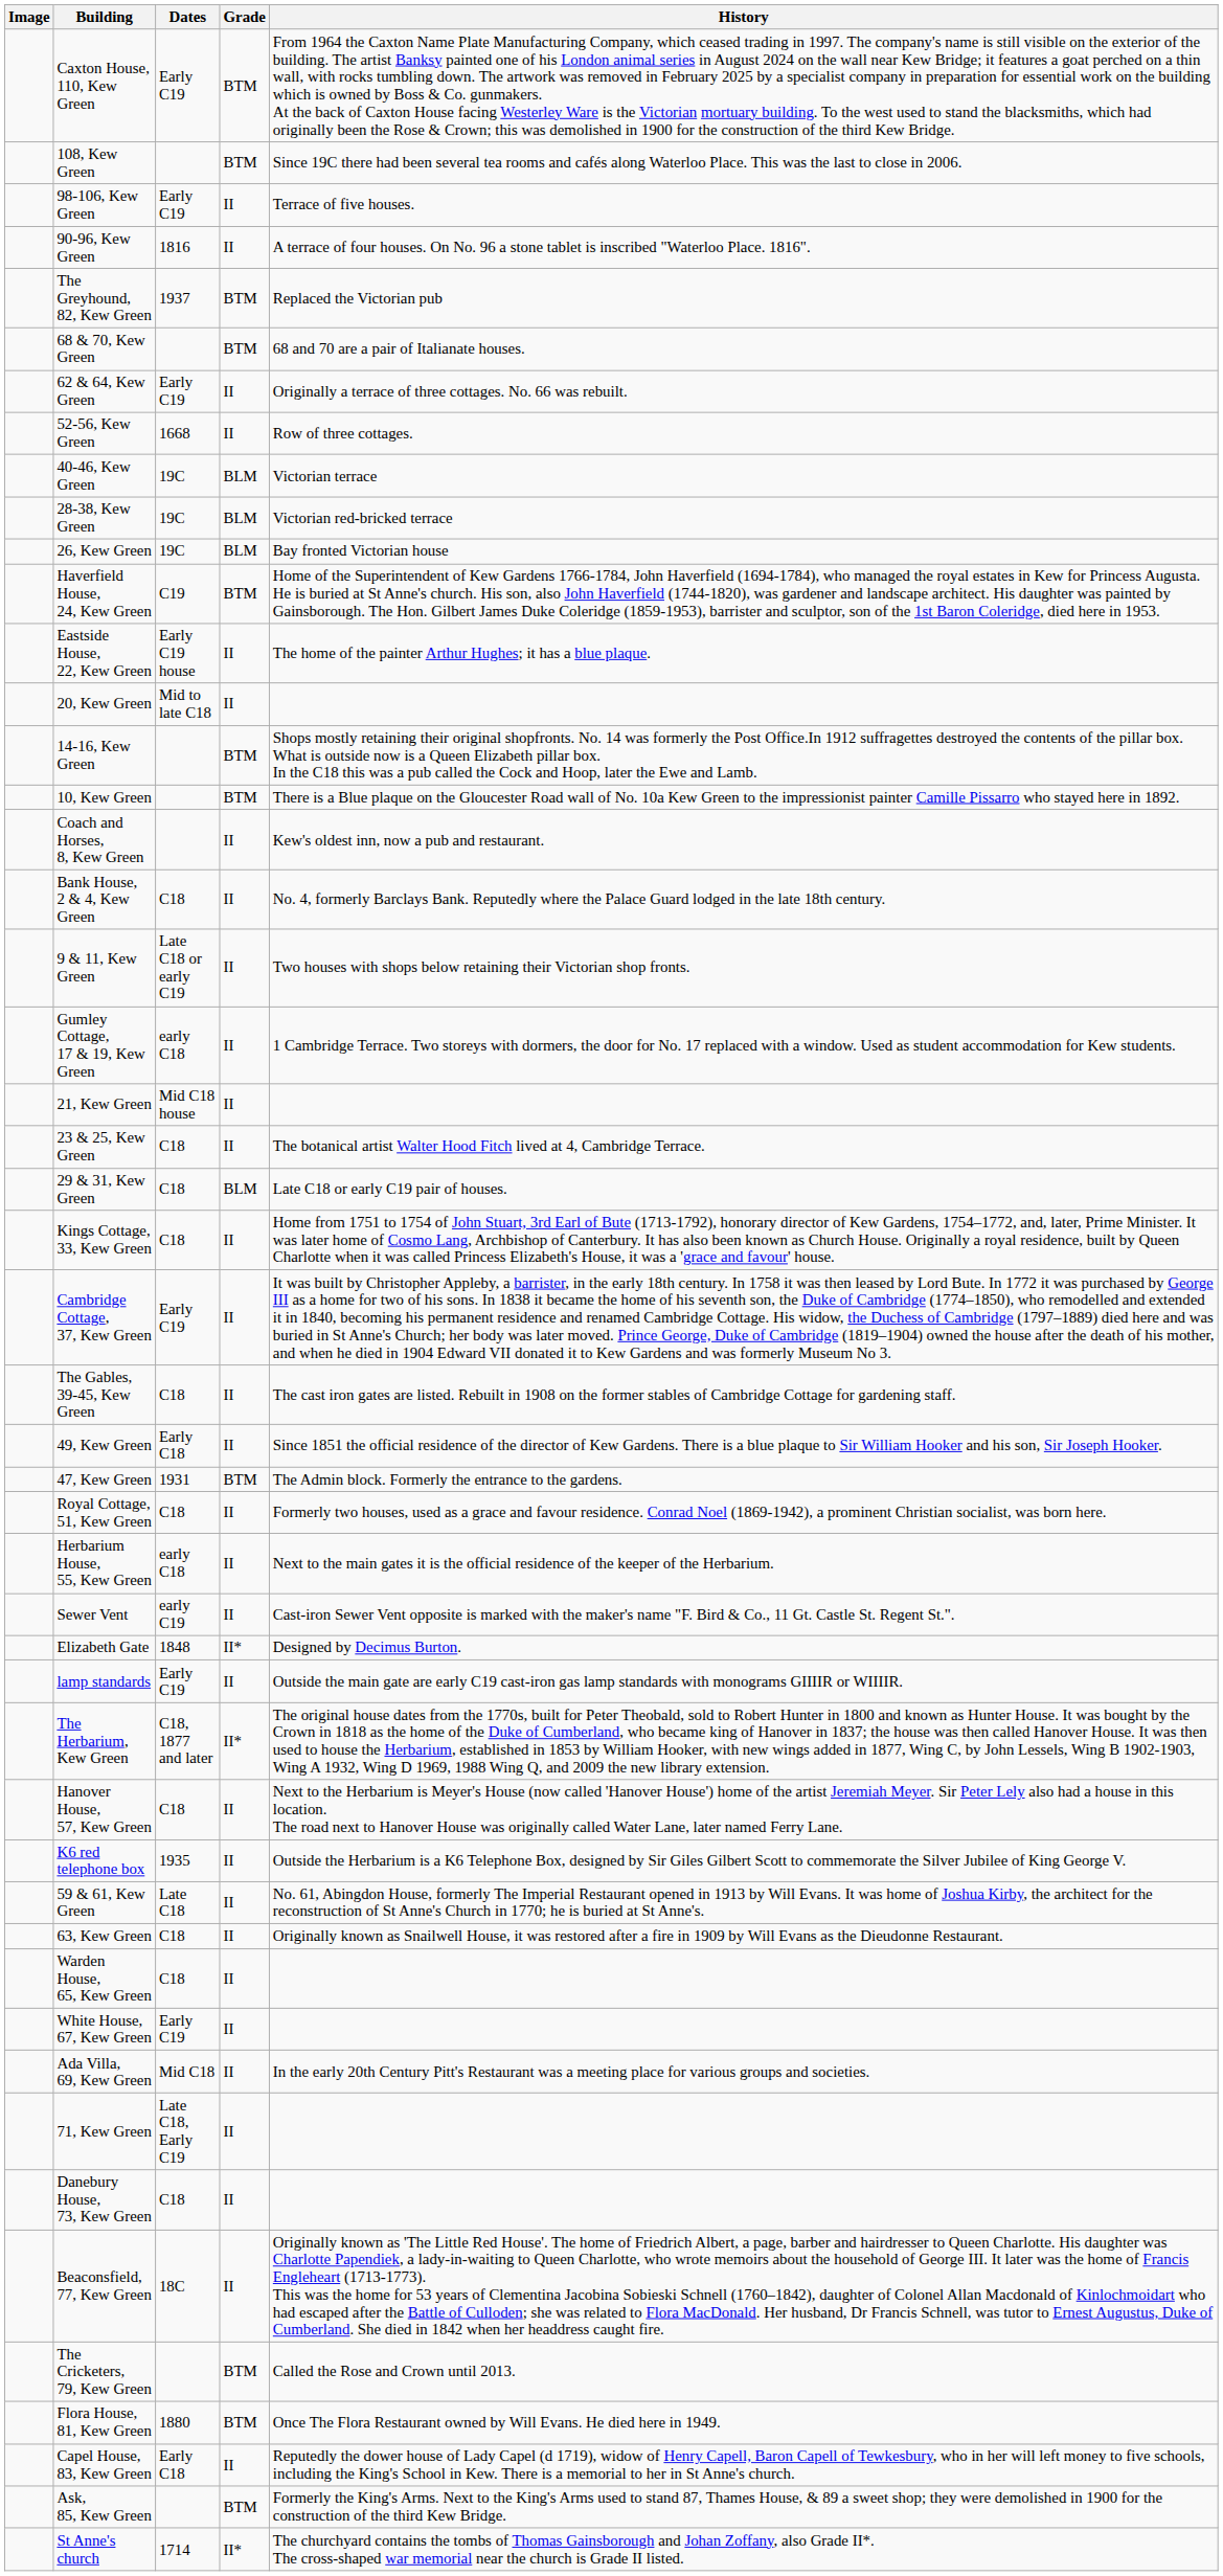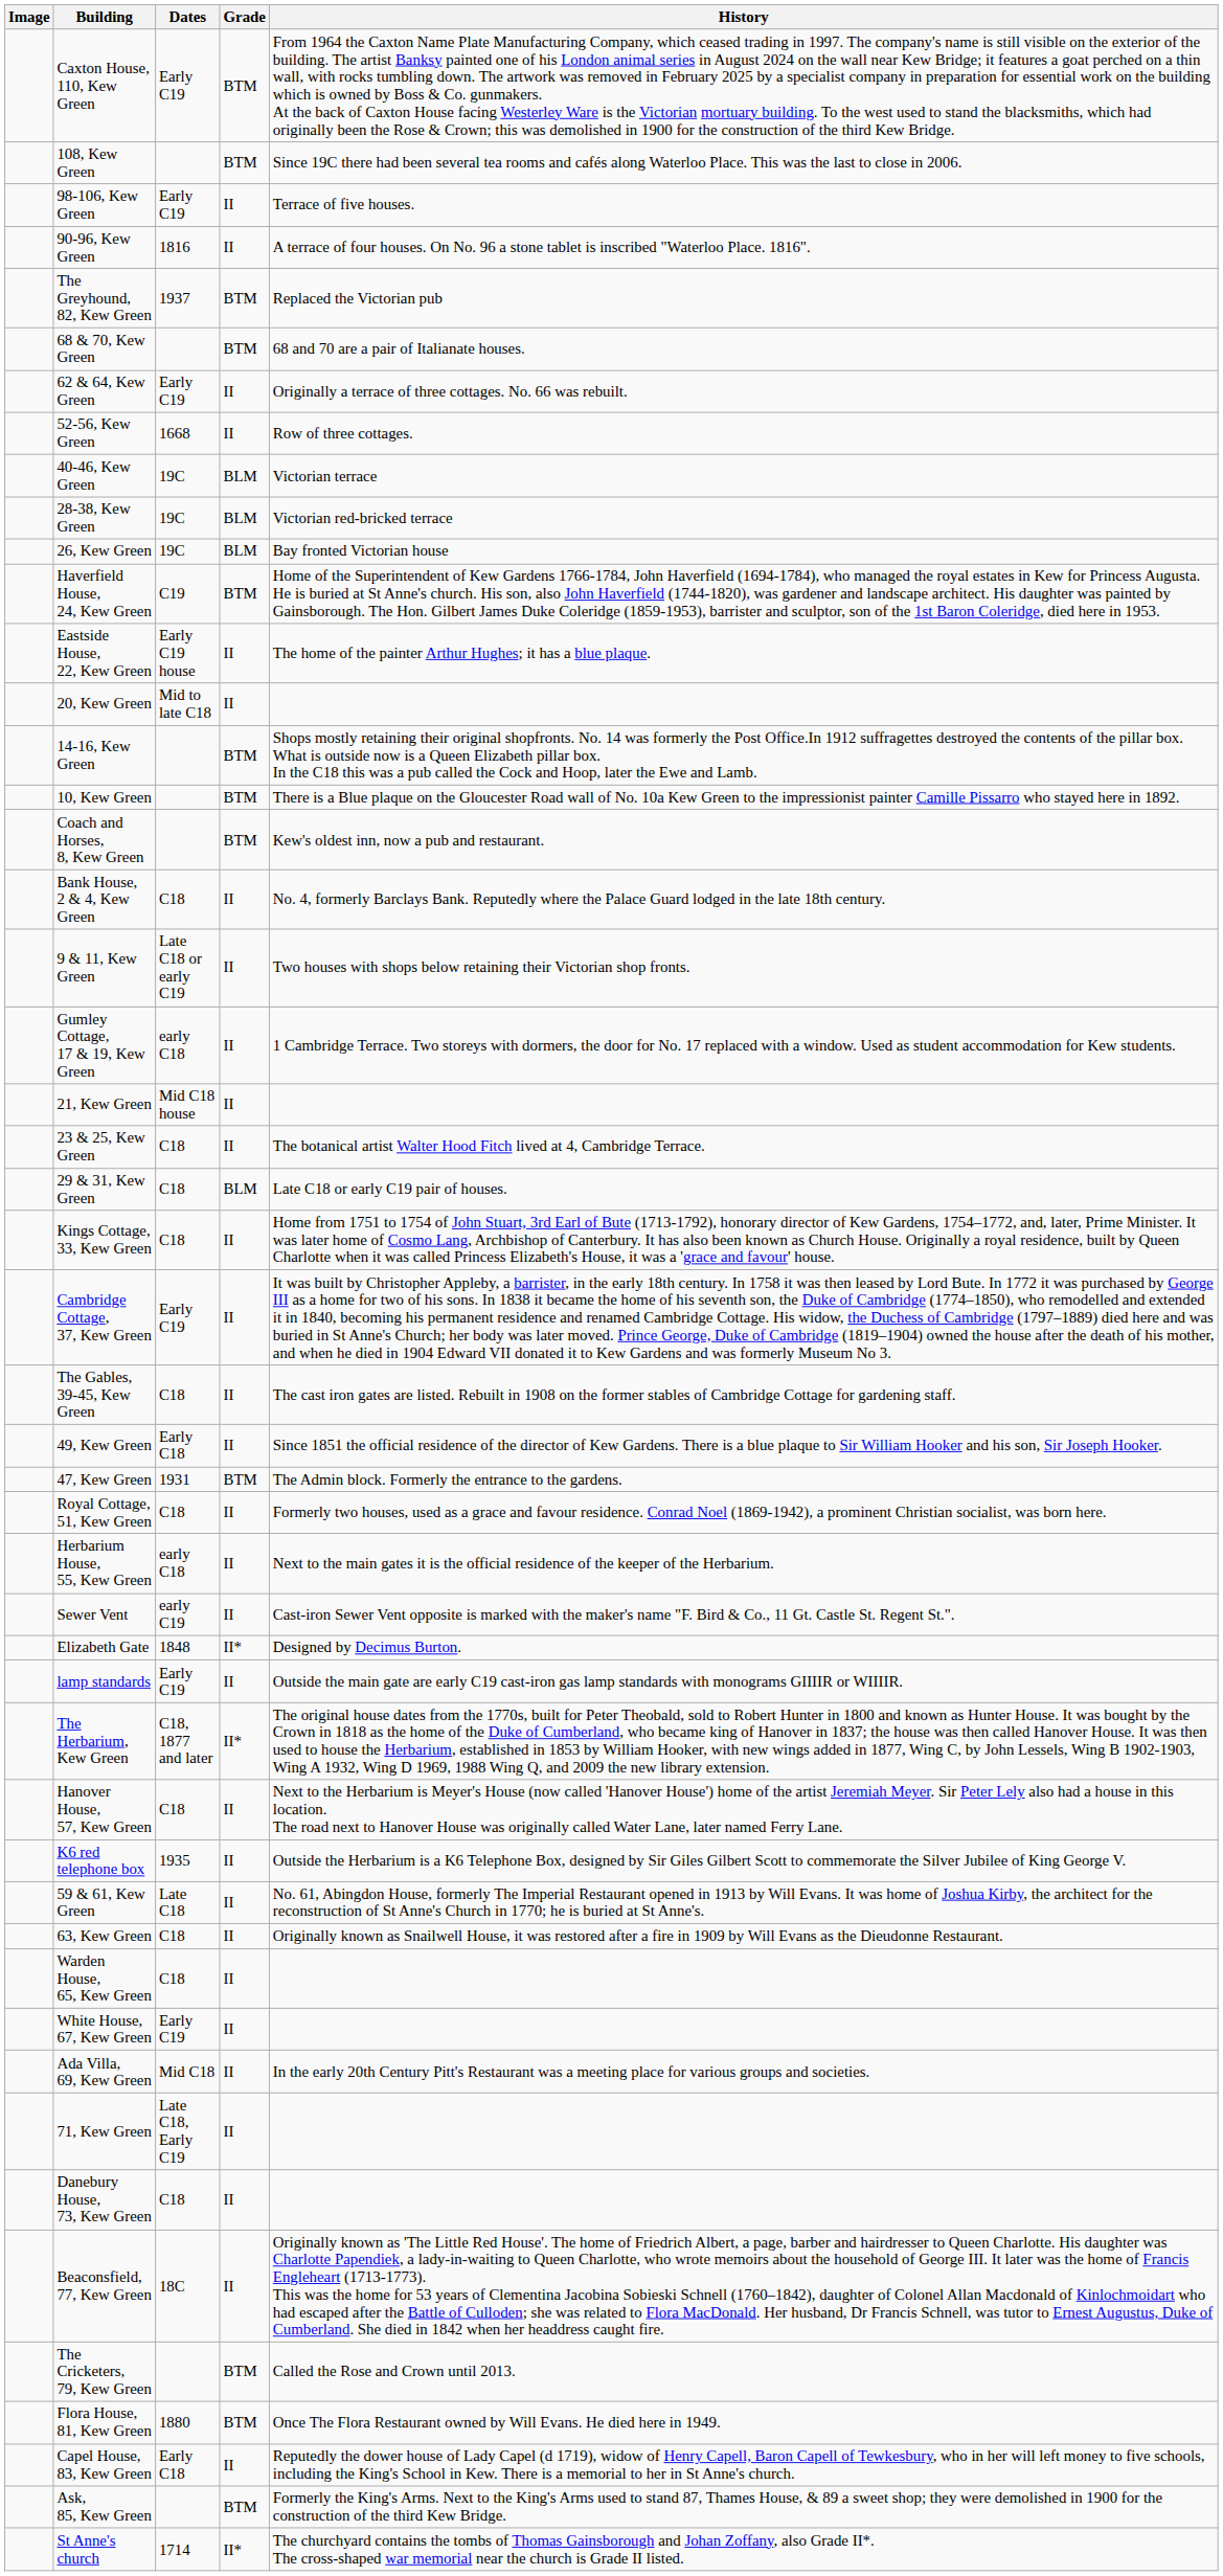 <table class="wikitable">
 <tr>
 <th>Image</th>
 <th>Building</th>
 <th>Dates</th>
 <th>Grade</th>
 <th>History</th>
 </tr>
 <tr>
 <td></td>
 <td>Caxton House, <br>110, Kew Green</td>
 <td>Early C19</td>
 <td>BTM</td>
 <td>From 1964 the Caxton Name Plate Manufacturing Company, which ceased trading in 1997. The company's name is still visible on the exterior of the building. The artist <a href='#'>Banksy</a> painted one of his <a href='#'>London animal series</a> in August 2024 on the wall near Kew Bridge; it features a goat perched on a thin wall, with rocks tumbling down. The artwork was removed in February 2025 by a specialist company in preparation for essential work on the building which is owned by Boss & Co. gunmakers.<br>At the back of Caxton House facing <a href='#'>Westerley Ware</a> is the <a href='#'>Victorian</a> <a href='#'>mortuary building</a>. To the west used to stand the blacksmiths, which had originally been the Rose & Crown; this was demolished in 1900 for the construction of the third Kew Bridge.</td>
 </tr>
 <tr>
 <td></td>
 <td>108, Kew Green</td>
 <td></td>
 <td>BTM</td>
 <td>Since 19C there had been several tea rooms and cafés along Waterloo Place. This was the last to close in 2006.</td>
 </tr>
 <tr>
 <td></td>
 <td>98-106, Kew Green</td>
 <td>Early C19</td>
 <td>II</td>
 <td>Terrace of five houses.</td>
 </tr>
 <tr>
 <td></td>
 <td>90-96, Kew Green</td>
 <td>1816</td>
 <td>II</td>
 <td>A terrace of four houses. On No. 96 a stone tablet is inscribed "Waterloo Place. 1816".</td>
 </tr>
 <tr>
 <td></td>
 <td>The Greyhound, <br>82, Kew Green</td>
 <td>1937</td>
 <td>BTM</td>
 <td>Replaced the Victorian pub</td>
 </tr>
 <tr>
 <td></td>
 <td>68 & 70, Kew Green</td>
 <td></td>
 <td>BTM</td>
 <td>68 and 70 are a pair of Italianate houses.</td>
 </tr>
 <tr>
 <td></td>
 <td>62 & 64, Kew Green</td>
 <td>Early C19</td>
 <td>II</td>
 <td>Originally a terrace of three cottages. No. 66 was rebuilt.</td>
 </tr>
 <tr>
 <td></td>
 <td>52-56, Kew Green</td>
 <td>1668</td>
 <td>II</td>
 <td>Row of three cottages.</td>
 </tr>
 <tr>
 <td></td>
 <td>40-46, Kew Green</td>
 <td>19C</td>
 <td>BLM</td>
 <td>Victorian terrace</td>
 </tr>
 <tr>
 <td></td>
 <td>28-38, Kew Green</td>
 <td>19C</td>
 <td>BLM</td>
 <td>Victorian red-bricked terrace</td>
 </tr>
 <tr>
 <td></td>
 <td>26, Kew Green</td>
 <td>19C</td>
 <td>BLM</td>
 <td>Bay fronted Victorian house</td>
 </tr>
 <tr>
 <td></td>
 <td>Haverfield House, <br>24, Kew Green</td>
 <td>C19</td>
 <td>BTM</td>
 <td>Home of the Superintendent of Kew Gardens 1766-1784, John Haverfield (1694-1784), who managed the royal estates in Kew for Princess Augusta. He is buried at St Anne's church. His son, also <a href='#'>John Haverfield</a> (1744-1820), was gardener and landscape architect. His daughter was painted by Gainsborough. The Hon. Gilbert James Duke Coleridge (1859-1953), barrister and sculptor, son of the <a href='#'>1st Baron Coleridge</a>, died here in 1953.</td>
 </tr>
 <tr>
 <td></td>
 <td>Eastside House, <br>22, Kew Green</td>
 <td>Early C19 house</td>
 <td>II</td>
 <td>The home of the painter <a href='#'>Arthur Hughes</a>; it has a <a href='#'>blue plaque</a>.</td>
 </tr>
 <tr>
 <td></td>
 <td>20, Kew Green</td>
 <td>Mid to late C18</td>
 <td>II</td>
 <td></td>
 </tr>
 <tr>
 <td></td>
 <td>14-16, Kew Green</td>
 <td></td>
 <td>BTM</td>
 <td>Shops mostly retaining their original shopfronts. No. 14 was formerly the Post Office.In 1912 suffragettes destroyed the contents of the pillar box.  What is outside now is a Queen Elizabeth pillar box.<br>In the C18 this was a pub called the Cock and Hoop, later the Ewe and Lamb.</td>
 </tr>
 <tr>
 <td></td>
 <td>10, Kew Green</td>
 <td></td>
 <td>BTM</td>
 <td>There is a Blue plaque on the Gloucester Road wall of No. 10a Kew Green to the impressionist painter <a href='#'>Camille Pissarro</a> who stayed here in 1892.</td>
 </tr>
 <tr>
 <td></td>
 <td>Coach and Horses,<br>8, Kew Green</td>
 <td></td>
-<td>II</td>
+<td>BTM</td>
 <td>Kew's oldest inn, now a pub and restaurant.</td>
 </tr>
 <tr>
 <td></td>
 <td>Bank House,<br>2 & 4, Kew Green</td>
 <td>C18</td>
 <td>II</td>
 <td>No. 4, formerly Barclays Bank. Reputedly where the Palace Guard lodged in the late 18th century.</td>
 </tr>
 <tr>
 <td></td>
 <td>9 & 11, Kew Green</td>
 <td>Late C18 or early C19</td>
 <td>II</td>
 <td>Two houses with shops below retaining their Victorian shop fronts.</td>
 </tr>
 <tr>
 <td></td>
 <td>Gumley Cottage,<br>17 & 19, Kew Green</td>
 <td>early C18</td>
 <td>II</td>
 <td>1 Cambridge Terrace. Two storeys with dormers, the door for No. 17 replaced with a window. Used as student accommodation for Kew students.</td>
 </tr>
 <tr>
 <td></td>
 <td>21, Kew Green</td>
 <td>Mid C18 house</td>
 <td>II</td>
 <td></td>
 </tr>
 <tr>
 <td></td>
 <td>23 & 25, Kew Green</td>
 <td>C18</td>
 <td>II</td>
 <td> The botanical artist <a href='#'>Walter Hood Fitch</a> lived at 4, Cambridge Terrace.</td>
 </tr>
 <tr>
 <td></td>
 <td>29 & 31, Kew Green</td>
 <td>C18</td>
 <td>BLM</td>
 <td>Late C18 or early C19 pair of houses.</td>
 </tr>
 <tr>
 <td></td>
 <td>Kings Cottage, <br>33, Kew Green</td>
 <td>C18</td>
 <td>II</td>
 <td>Home from 1751 to 1754 of <a href='#'>John Stuart, 3rd Earl of Bute</a> (1713-1792), honorary director of Kew Gardens, 1754–1772, and, later, Prime Minister. It was later home of <a href='#'>Cosmo Lang</a>, Archbishop of Canterbury. It has also been known as Church House. Originally a royal residence, built by Queen Charlotte when it was called Princess Elizabeth's House, it was a '<a href='#'>grace and favour</a>' house.</td>
 </tr>
 <tr>
 <td></td>
 <td><a href='#'>Cambridge Cottage</a>, <br>37, Kew Green</td>
 <td>Early C19</td>
 <td>II</td>
 <td>It was built by Christopher Appleby, a <a href='#'>barrister</a>, in the early 18th century. In 1758 it was then leased by Lord Bute. In 1772 it was purchased by <a href='#'>George III</a> as a home for two of his sons. In 1838 it became the home of his seventh son, the <a href='#'>Duke of Cambridge</a> (1774–1850), who remodelled and extended it in 1840, becoming his permanent residence and renamed Cambridge Cottage. His widow, <a href='#'>the Duchess of Cambridge</a> (1797–1889) died here and was buried in St Anne's Church; her body was later moved. <a href='#'>Prince George, Duke of Cambridge</a> (1819–1904) owned the house after the death of his mother, and when he died in 1904 Edward VII donated it to Kew Gardens and was formerly Museum No 3.</td>
 </tr>
 <tr>
 <td></td>
 <td>The Gables,<br>39-45, Kew Green</td>
 <td>C18</td>
 <td>II</td>
 <td>The cast iron gates are listed. Rebuilt in 1908 on the former stables of Cambridge Cottage for gardening staff.</td>
 </tr>
 <tr>
 <td></td>
 <td>49, Kew Green</td>
 <td>Early C18</td>
 <td>II</td>
 <td>Since 1851 the official residence of the director of Kew Gardens. There is a blue plaque to <a href='#'>Sir William Hooker</a> and his son, <a href='#'>Sir Joseph Hooker</a>.</td>
 </tr>
 <tr>
 <td></td>
 <td>47, Kew Green</td>
 <td>1931</td>
 <td>BTM</td>
 <td>The Admin block. Formerly the entrance to the gardens.</td>
 </tr>
 <tr>
 <td></td>
 <td>Royal Cottage,<br>51, Kew Green</td>
 <td>C18</td>
 <td>II</td>
 <td>Formerly two houses, used as a grace and favour residence. <a href='#'>Conrad Noel</a> (1869-1942), a prominent Christian socialist, was born here.</td>
 </tr>
 <tr>
 <td></td>
 <td>Herbarium House,<br>55, Kew Green</td>
 <td>early C18</td>
 <td>II</td>
 <td>Next to the main gates it is the official residence of the keeper of the Herbarium.</td>
 </tr>
 <tr>
 <td></td>
 <td>Sewer Vent</td>
 <td>early C19</td>
 <td>II</td>
 <td>Cast-iron Sewer Vent opposite is marked with the maker's name "F. Bird & Co., 11 Gt. Castle St. Regent St.".</td>
 </tr>
 <tr>
 <td></td>
 <td>Elizabeth Gate</td>
 <td>1848</td>
 <td>II*</td>
 <td>Designed by <a href='#'>Decimus Burton</a>.</td>
 </tr>
 <tr>
 <td></td>
 <td><a href='#'>lamp standards</a></td>
 <td>Early C19</td>
 <td>II</td>
 <td>Outside the main gate are early C19 cast-iron gas lamp standards with monograms GIIIIR or WIIIIR.</td>
 </tr>
 <tr>
 <td></td>
 <td><a href='#'>The Herbarium</a>,<br> Kew Green</td>
 <td>C18, 1877 and later</td>
 <td>II*</td>
 <td>The original house dates from the 1770s, built for Peter Theobald, sold to Robert Hunter in 1800 and known as Hunter House. It was bought by the Crown in 1818 as the home of the <a href='#'>Duke of Cumberland</a>, who became king of Hanover in 1837; the house was then called Hanover House. It was then used to house the <a href='#'>Herbarium</a>, established in 1853 by William Hooker, with new wings added in 1877, Wing C, by John Lessels, Wing B 1902-1903, Wing A 1932, Wing D 1969, 1988 Wing Q, and 2009 the new library extension.</td>
 </tr>
 <tr>
 <td></td>
 <td>Hanover House, <br>57, Kew Green</td>
 <td>C18</td>
 <td>II</td>
 <td>Next to the Herbarium is Meyer's House (now called 'Hanover House') home of the artist <a href='#'>Jeremiah Meyer</a>. Sir <a href='#'>Peter Lely</a> also had a house in this location.<br>The road next to Hanover House was originally called Water Lane, later named Ferry Lane.</td>
 </tr>
 <tr>
 <td></td>
 <td><a href='#'>K6 red telephone box</a></td>
 <td>1935</td>
 <td>II</td>
 <td>Outside the Herbarium is a K6 Telephone Box, designed by Sir Giles Gilbert Scott to commemorate the Silver Jubilee of King George V.</td>
 </tr>
 <tr>
 <td></td>
 <td>59 & 61, Kew Green</td>
 <td>Late C18</td>
 <td>II</td>
 <td>No. 61, Abingdon House, formerly The Imperial Restaurant opened in 1913 by Will Evans. It was home of <a href='#'>Joshua Kirby</a>, the architect for the reconstruction of St Anne's Church in 1770; he is buried at St Anne's.</td>
 </tr>
 <tr>
 <td></td>
 <td>63, Kew Green</td>
 <td>C18</td>
 <td>II</td>
 <td>Originally known as Snailwell House, it was restored after a fire in 1909 by Will Evans as the Dieudonne Restaurant.</td>
 </tr>
 <tr>
 <td></td>
 <td>Warden House, <br>65, Kew Green</td>
 <td>C18</td>
 <td>II</td>
 <td></td>
 </tr>
 <tr>
 <td></td>
 <td>White House, <br>67, Kew Green</td>
 <td>Early C19</td>
 <td>II</td>
 <td></td>
 </tr>
 <tr>
 <td></td>
 <td>Ada Villa, <br>69, Kew Green</td>
 <td>Mid C18</td>
 <td>II</td>
 <td>In the early 20th Century Pitt's Restaurant was a meeting place for various groups and societies.</td>
 </tr>
 <tr>
 <td></td>
 <td>71, Kew Green</td>
 <td>Late C18, Early C19</td>
 <td>II</td>
 <td></td>
 </tr>
 <tr>
 <td></td>
 <td>Danebury House,<br> 73, Kew Green</td>
 <td>C18</td>
 <td>II</td>
 <td></td>
 </tr>
 <tr>
 <td></td>
 <td>Beaconsfield, <br>77, Kew Green</td>
 <td>18C</td>
 <td>II</td>
 <td>Originally known as 'The Little Red House'. The home of Friedrich Albert, a page, barber and hairdresser to Queen Charlotte. His daughter was <a href='#'>Charlotte Papendiek</a>, a lady-in-waiting to Queen Charlotte, who wrote  memoirs about the household of George III. It later was the home of <a href='#'>Francis Engleheart</a> (1713-1773).<br>This was the home for 53 years of Clementina Jacobina Sobieski Schnell (1760–1842), daughter of Colonel Allan Macdonald of <a href='#'>Kinlochmoidart</a> who had escaped after the <a href='#'>Battle of Culloden</a>; she was related to <a href='#'>Flora MacDonald</a>. Her husband, Dr Francis Schnell, was tutor to <a href='#'>Ernest Augustus, Duke of Cumberland</a>. She died in 1842 when her headdress caught fire.</td>
 </tr>
 <tr>
 <td></td>
 <td>The Cricketers, <br>79, Kew Green</td>
 <td></td>
 <td>BTM</td>
 <td>Called the Rose and Crown until 2013.</td>
 </tr>
 <tr>
 <td></td>
 <td>Flora House, <br>81, Kew Green</td>
 <td>1880</td>
 <td>BTM</td>
 <td>Once The Flora Restaurant owned by Will Evans. He died here in 1949.</td>
 </tr>
 <tr>
 <td></td>
 <td>Capel House,<br> 83, Kew Green</td>
 <td>Early C18</td>
 <td>II</td>
 <td>Reputedly the dower house of Lady Capel (d 1719), widow of <a href='#'>Henry Capell, Baron Capell of Tewkesbury</a>, who in her will left money to five schools, including the King's School in Kew. There is a memorial to her in St Anne's church.</td>
 </tr>
 <tr>
 <td></td>
 <td>Ask,<br> 85, Kew Green</td>
 <td></td>
 <td>BTM</td>
 <td>Formerly the King's Arms. Next to the King's Arms used to stand 87, Thames House, & 89 a sweet shop; they were demolished in 1900 for the construction of the third Kew Bridge.</td>
 </tr>
 <tr>
 <td></td>
 <td><a href='#'>St Anne's church</a></td>
 <td>1714</td>
 <td>II*</td>
 <td>The churchyard contains the tombs of <a href='#'>Thomas Gainsborough</a> and <a href='#'>Johan Zoffany</a>, also Grade II*.<br>The cross-shaped <a href='#'>war memorial</a> near the church is Grade II listed.</td>
 </tr>
 </table>
